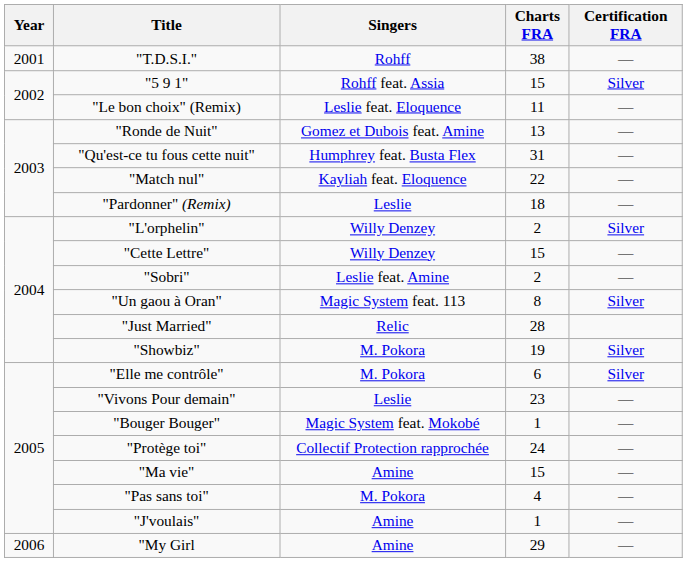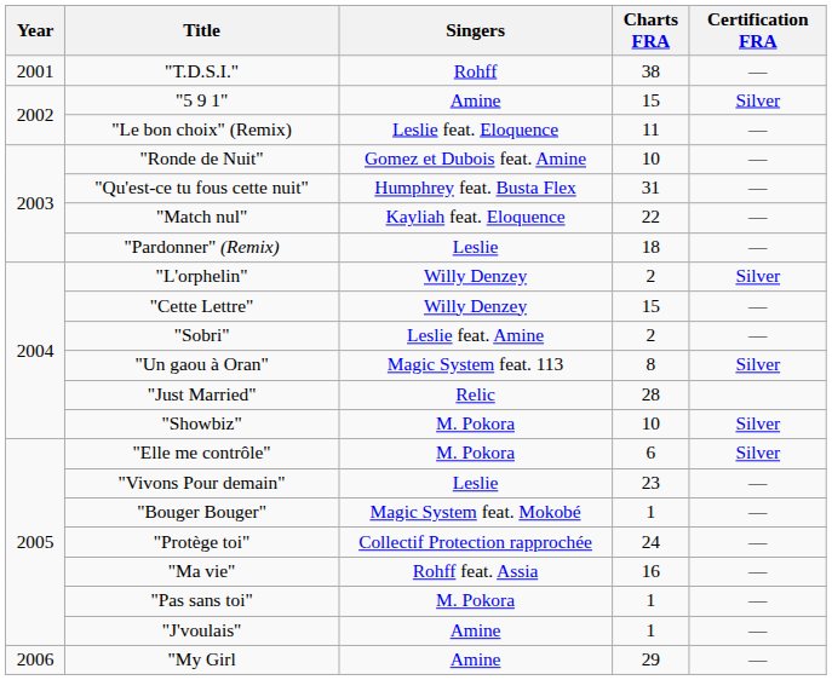 <table class="wikitable centre" style="text-align:center" width="80%">
 <tr>
 <th scope=col width=5%>Year</th>
 <th scope=col width=25%>Title</th>
 <th scope=col width=25%>Singers</th>
 <th scope=col width=5%>Charts<br><a href='#'>FRA</a></th>
 <th scope=col width=10%>Certification<br><a href='#'>FRA</a></th>
 </tr>
 <tr>
 <td>2001</td>
 <td>"T.D.S.I."</td>
 <td><a href='#'>Rohff</a></td>
 <td>38</td>
 <td>—</td>
 </tr>
 <tr>
 <td rowspan=2>2002</td>
 <td>"5 9 1"</td>
-<td><a href='#'>Rohff</a> feat. <a href='#'>Assia</a></td>
+<td><a href='#'>Amine</a></td>
 <td>15</td>
 <td><a href='#'>Silver</a></td>
 </tr>
 <tr>
 <td>"Le bon choix" (Remix)</td>
 <td><a href='#'>Leslie</a> feat. <a href='#'>Eloquence</a></td>
 <td>11</td>
 <td>—</td>
 </tr>
 <tr>
 <td rowspan=4>2003</td>
 <td>"Ronde de Nuit"</td>
 <td><a href='#'>Gomez et Dubois</a> feat. <a href='#'>Amine</a></td>
-<td>13</td>
+<td>10</td>
 <td>—</td>
 </tr>
 <tr>
 <td>"Qu'est-ce tu fous cette nuit"</td>
 <td><a href='#'>Humphrey</a> feat. <a href='#'>Busta Flex</a></td>
 <td>31</td>
 <td>—</td>
 </tr>
 <tr>
 <td>"Match nul"</td>
 <td><a href='#'>Kayliah</a> feat. <a href='#'>Eloquence</a></td>
 <td>22</td>
 <td>—</td>
 </tr>
 <tr>
 <td>"Pardonner" <em>(Remix)</em></td>
 <td><a href='#'>Leslie</a></td>
 <td>18</td>
 <td>—</td>
 </tr>
 <tr>
 <td rowspan=6>2004</td>
 <td>"L'orphelin"</td>
 <td><a href='#'>Willy Denzey</a></td>
 <td>2</td>
 <td><a href='#'>Silver</a></td>
 </tr>
 <tr>
 <td>"Cette Lettre"</td>
 <td><a href='#'>Willy Denzey</a></td>
 <td>15</td>
 <td>—</td>
 </tr>
 <tr>
 <td>"Sobri"</td>
 <td><a href='#'>Leslie</a> feat. <a href='#'>Amine</a></td>
 <td>2</td>
 <td>—</td>
 </tr>
 <tr>
 <td>"Un gaou à Oran"</td>
 <td><a href='#'>Magic System</a> feat. 113</td>
 <td>8</td>
 <td><a href='#'>Silver</a></td>
 </tr>
 <tr>
 <td>"Just Married"</td>
 <td><a href='#'>Relic</a></td>
 <td>28</td>
 <td></td>
 </tr>
 <tr>
 <td>"Showbiz"</td>
 <td><a href='#'>M. Pokora</a></td>
-<td>19</td>
+<td>10</td>
 <td><a href='#'>Silver</a></td>
 </tr>
 <tr>
 <td rowspan=7>2005</td>
 <td>"Elle me contrôle"</td>
 <td><a href='#'>M. Pokora</a></td>
 <td>6</td>
 <td><a href='#'>Silver</a></td>
 </tr>
 <tr>
 <td>"Vivons Pour demain"</td>
 <td><a href='#'>Leslie</a></td>
 <td>23</td>
 <td>—</td>
 </tr>
 <tr>
 <td>"Bouger Bouger"</td>
 <td><a href='#'>Magic System</a> feat. <a href='#'>Mokobé</a></td>
 <td>1</td>
 <td>—</td>
 </tr>
 <tr>
 <td>"Protège toi"</td>
 <td><a href='#'>Collectif Protection rapprochée</a></td>
 <td>24</td>
 <td>—</td>
 </tr>
 <tr>
 <td>"Ma vie"</td>
-<td><a href='#'>Amine</a></td>
-<td>15</td>
+<td><a href='#'>Rohff</a> feat. <a href='#'>Assia</a></td>
+<td>16</td>
 <td>—</td>
 </tr>
 <tr>
 <td>"Pas sans toi"</td>
 <td><a href='#'>M. Pokora</a></td>
-<td>4</td>
+<td>1</td>
 <td>—</td>
 </tr>
 <tr>
 <td>"J'voulais"</td>
 <td><a href='#'>Amine</a></td>
 <td>1</td>
 <td>—</td>
 </tr>
 <tr>
 <td>2006</td>
 <td>"My Girl</td>
 <td><a href='#'>Amine</a></td>
 <td>29</td>
 <td>—</td>
 </tr>
 </table>
